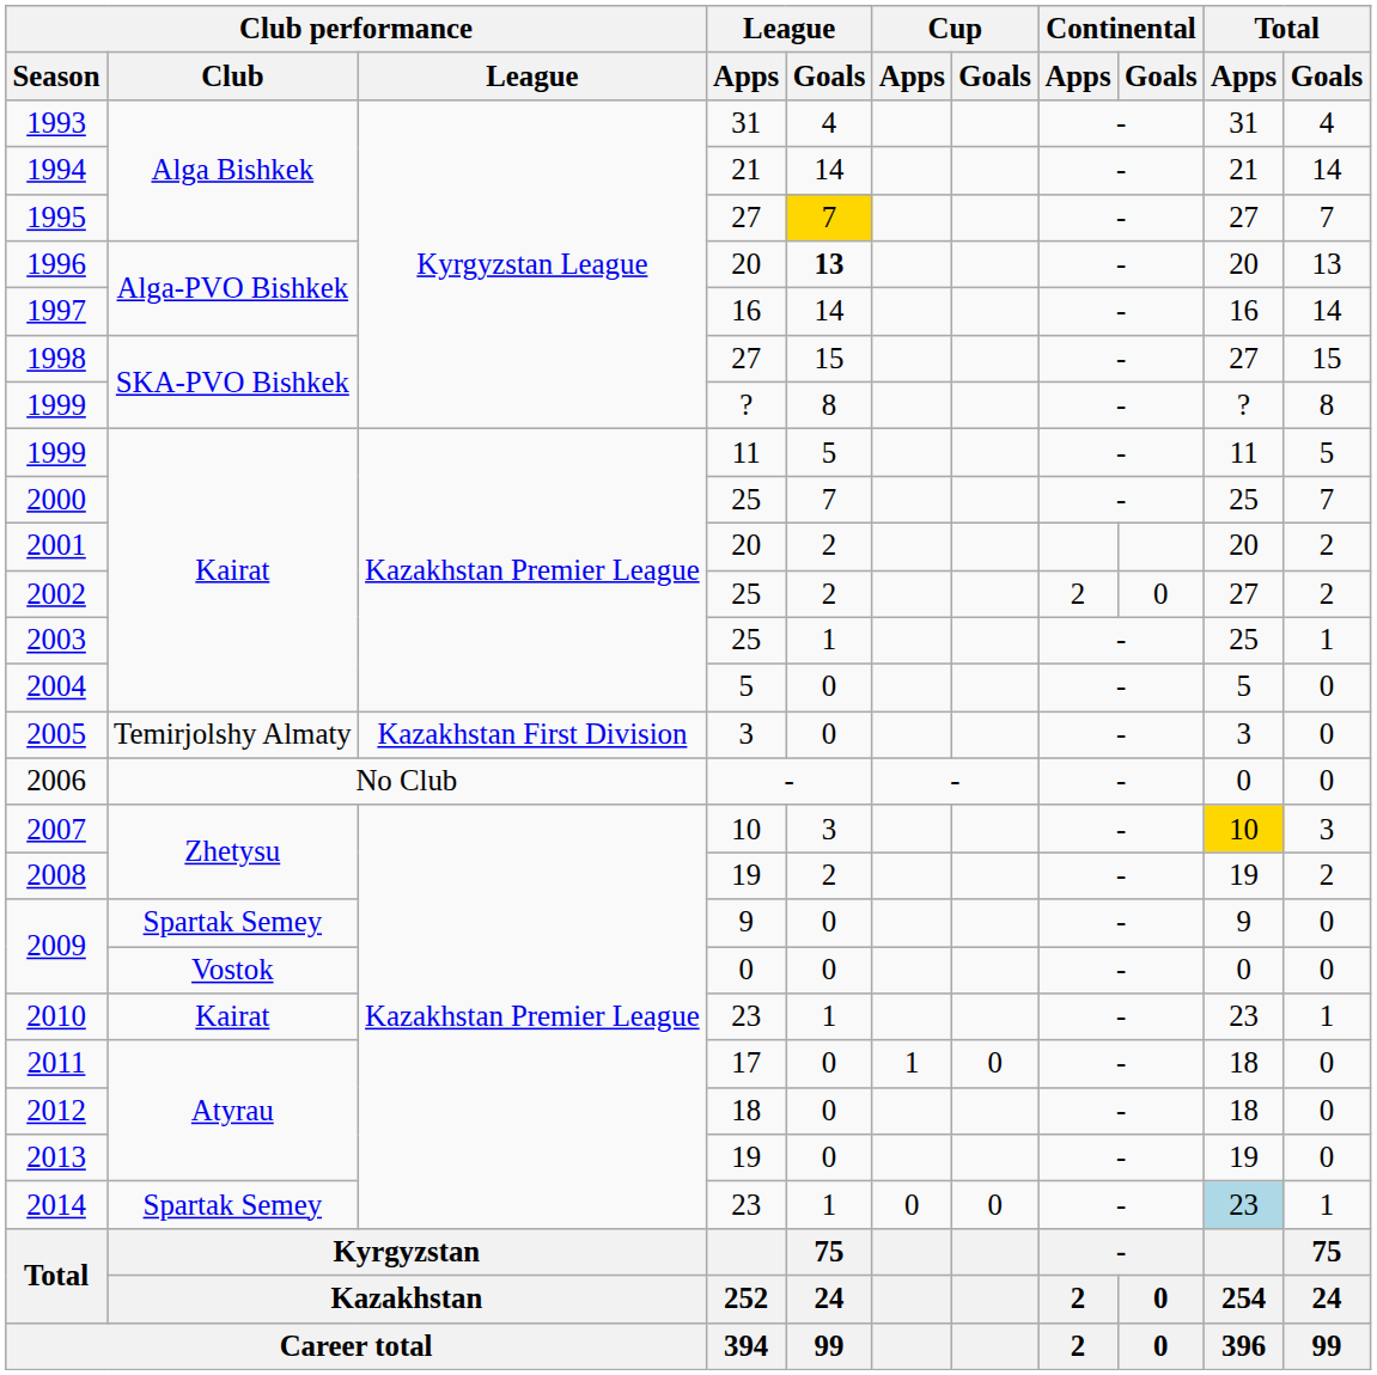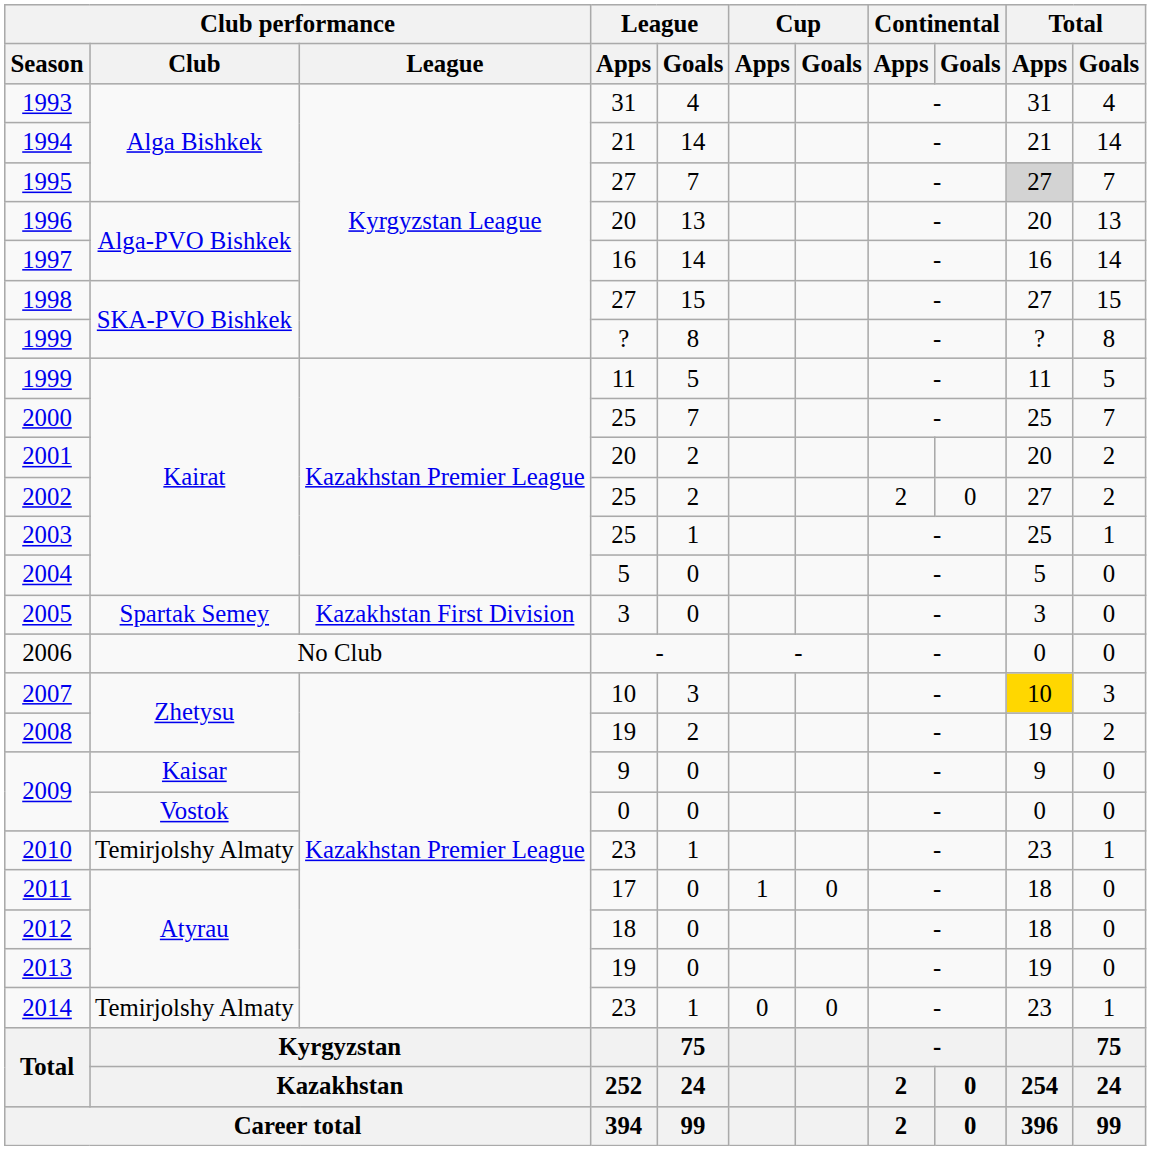 <table class="wikitable" style="text-align:center">
 <tr>
 <th colspan=3>Club performance</th>
 <th colspan=2>League</th>
 <th colspan=2>Cup</th>
 <th colspan=2>Continental</th>
 <th colspan=2>Total</th>
 </tr>
 <tr>
 <th>Season</th>
 <th>Club</th>
 <th>League</th>
 <th>Apps</th>
 <th>Goals</th>
 <th>Apps</th>
 <th>Goals</th>
 <th>Apps</th>
 <th>Goals</th>
 <th>Apps</th>
 <th>Goals</th>
 </tr>
 <tr>
 <td><a href='#'>1993</a></td>
 <td rowspan="3"><a href='#'>Alga Bishkek</a></td>
 <td rowspan="7"><a href='#'>Kyrgyzstan League</a></td>
 <td>31</td>
 <td>4</td>
 <td></td>
 <td></td>
 <td colspan="2">-</td>
 <td>31</td>
 <td>4</td>
 </tr>
 <tr>
 <td><a href='#'>1994</a></td>
 <td>21</td>
 <td>14</td>
 <td></td>
 <td></td>
 <td colspan="2">-</td>
 <td>21</td>
 <td>14</td>
 </tr>
 <tr>
 <td><a href='#'>1995</a></td>
 <td>27</td>
-<td style="background: gold;">7</td>
+<td>7</td>
 <td></td>
 <td></td>
 <td colspan="2">-</td>
-<td>27</td>
+<td style="background: lightgrey;">27</td>
 <td>7</td>
 </tr>
 <tr>
 <td><a href='#'>1996</a></td>
 <td rowspan="2"><a href='#'>Alga-PVO Bishkek</a></td>
 <td>20</td>
-<td><strong>13</strong></td>
+<td>13</td>
 <td></td>
 <td></td>
 <td colspan="2">-</td>
 <td>20</td>
 <td>13</td>
 </tr>
 <tr>
 <td><a href='#'>1997</a></td>
 <td>16</td>
 <td>14</td>
 <td></td>
 <td></td>
 <td colspan="2">-</td>
 <td>16</td>
 <td>14</td>
 </tr>
 <tr>
 <td><a href='#'>1998</a></td>
 <td rowspan="2"><a href='#'>SKA-PVO Bishkek</a></td>
 <td>27</td>
 <td>15</td>
 <td></td>
 <td></td>
 <td colspan="2">-</td>
 <td>27</td>
 <td>15</td>
 </tr>
 <tr>
 <td><a href='#'>1999</a></td>
 <td>?</td>
 <td>8</td>
 <td></td>
 <td></td>
 <td colspan="2">-</td>
 <td>?</td>
 <td>8</td>
 </tr>
 <tr>
 <td><a href='#'>1999</a></td>
 <td rowspan="6"><a href='#'>Kairat</a></td>
 <td rowspan="6"><a href='#'>Kazakhstan Premier League</a></td>
 <td>11</td>
 <td>5</td>
 <td></td>
 <td></td>
 <td colspan="2">-</td>
 <td>11</td>
 <td>5</td>
 </tr>
 <tr>
 <td><a href='#'>2000</a></td>
 <td>25</td>
 <td>7</td>
 <td></td>
 <td></td>
 <td colspan="2">-</td>
 <td>25</td>
 <td>7</td>
 </tr>
 <tr>
 <td><a href='#'>2001</a></td>
 <td>20</td>
 <td>2</td>
 <td></td>
 <td></td>
 <td></td>
 <td></td>
 <td>20</td>
 <td>2</td>
 </tr>
 <tr>
 <td><a href='#'>2002</a></td>
 <td>25</td>
 <td>2</td>
 <td></td>
 <td></td>
 <td>2</td>
 <td>0</td>
 <td>27</td>
 <td>2</td>
 </tr>
 <tr>
 <td><a href='#'>2003</a></td>
 <td>25</td>
 <td>1</td>
 <td></td>
 <td></td>
 <td colspan="2">-</td>
 <td>25</td>
 <td>1</td>
 </tr>
 <tr>
 <td><a href='#'>2004</a></td>
 <td>5</td>
 <td>0</td>
 <td></td>
 <td></td>
 <td colspan="2">-</td>
 <td>5</td>
 <td>0</td>
 </tr>
 <tr>
 <td><a href='#'>2005</a></td>
-<td>Temirjolshy Almaty</td>
+<td><a href='#'>Spartak Semey</a></td>
 <td><a href='#'>Kazakhstan First Division</a></td>
 <td>3</td>
 <td>0</td>
 <td></td>
 <td></td>
 <td colspan="2">-</td>
 <td>3</td>
 <td>0</td>
 </tr>
 <tr>
 <td>2006</td>
 <td colspan="2">No Club</td>
 <td colspan="2">-</td>
 <td colspan="2">-</td>
 <td colspan="2">-</td>
 <td>0</td>
 <td>0</td>
 </tr>
 <tr>
 <td><a href='#'>2007</a></td>
 <td rowspan="2"><a href='#'>Zhetysu</a></td>
 <td rowspan="9"><a href='#'>Kazakhstan Premier League</a></td>
 <td>10</td>
 <td>3</td>
 <td></td>
 <td></td>
 <td colspan="2">-</td>
 <td style="background: gold;">10</td>
 <td>3</td>
 </tr>
 <tr>
 <td><a href='#'>2008</a></td>
 <td>19</td>
 <td>2</td>
 <td></td>
 <td></td>
 <td colspan="2">-</td>
 <td>19</td>
 <td>2</td>
 </tr>
 <tr>
 <td rowspan="2"><a href='#'>2009</a></td>
-<td><a href='#'>Spartak Semey</a></td>
+<td><a href='#'>Kaisar</a></td>
 <td>9</td>
 <td>0</td>
 <td></td>
 <td></td>
 <td colspan="2">-</td>
 <td>9</td>
 <td>0</td>
 </tr>
 <tr>
 <td><a href='#'>Vostok</a></td>
 <td>0</td>
 <td>0</td>
 <td></td>
 <td></td>
 <td colspan="2">-</td>
 <td>0</td>
 <td>0</td>
 </tr>
 <tr>
 <td><a href='#'>2010</a></td>
-<td><a href='#'>Kairat</a></td>
+<td>Temirjolshy Almaty</td>
 <td>23</td>
 <td>1</td>
 <td></td>
 <td></td>
 <td colspan="2">-</td>
 <td>23</td>
 <td>1</td>
 </tr>
 <tr>
 <td><a href='#'>2011</a></td>
 <td rowspan="3"><a href='#'>Atyrau</a></td>
 <td>17</td>
 <td>0</td>
 <td>1</td>
 <td>0</td>
 <td colspan="2">-</td>
 <td>18</td>
 <td>0</td>
 </tr>
 <tr>
 <td><a href='#'>2012</a></td>
 <td>18</td>
 <td>0</td>
 <td></td>
 <td></td>
 <td colspan="2">-</td>
 <td>18</td>
 <td>0</td>
 </tr>
 <tr>
 <td><a href='#'>2013</a></td>
 <td>19</td>
 <td>0</td>
 <td></td>
 <td></td>
 <td colspan="2">-</td>
 <td>19</td>
 <td>0</td>
 </tr>
 <tr>
 <td><a href='#'>2014</a></td>
-<td><a href='#'>Spartak Semey</a></td>
+<td>Temirjolshy Almaty</td>
 <td>23</td>
 <td>1</td>
 <td>0</td>
 <td>0</td>
 <td colspan="2">-</td>
-<td style="background: lightblue;">23</td>
+<td>23</td>
 <td>1</td>
 </tr>
 <tr>
 <th rowspan=2>Total</th>
 <th colspan=2>Kyrgyzstan</th>
 <th></th>
 <th>75</th>
 <th></th>
 <th></th>
 <th colspan="2">-</th>
 <th></th>
 <th>75</th>
 </tr>
 <tr>
 <th colspan=2>Kazakhstan</th>
 <th>252</th>
 <th>24</th>
 <th></th>
 <th></th>
 <th>2</th>
 <th>0</th>
 <th>254</th>
 <th>24</th>
 </tr>
 <tr>
 <th colspan=3>Career total</th>
 <th>394</th>
 <th>99</th>
 <th></th>
 <th></th>
 <th>2</th>
 <th>0</th>
 <th>396</th>
 <th>99</th>
 </tr>
 </table>
